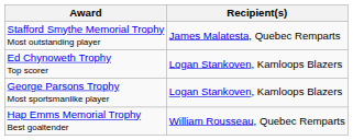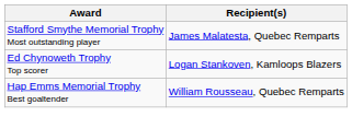 <table class="wikitable">
 <tr>
 <th>Award</th>
 <th>Recipient(s)</th>
 </tr>
 <tr>
 <td><a href='#'>Stafford Smythe Memorial Trophy</a> <br><small>Most outstanding player</small></td>
 <td><a href='#'>James Malatesta</a>, Quebec Remparts</td>
 </tr>
 <tr>
 <td><a href='#'>Ed Chynoweth Trophy</a><br><small>Top scorer</small></td>
 <td><a href='#'>Logan Stankoven</a>, Kamloops Blazers</td>
 </tr>
 <tr>
-<td><a href='#'>George Parsons Trophy</a><br><small>Most sportsmanlike player</small></td>
-<td><a href='#'>Logan Stankoven</a>, Kamloops Blazers</td>
-</tr>
-<tr>
 <td><a href='#'>Hap Emms Memorial Trophy</a><br><small>Best goaltender</small></td>
 <td><a href='#'>William Rousseau</a>, Quebec Remparts</td>
 </tr>
 </table>
